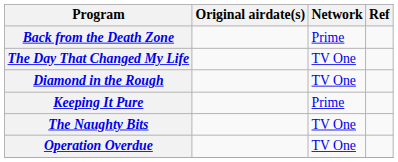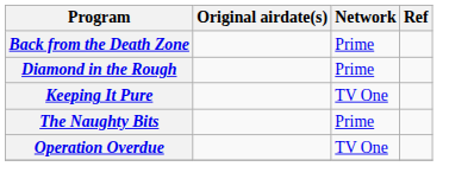 <table class="wikitable plainrowheaders sortable" style="text-align:left">
 <tr>
 <th>Program</th>
 <th>Original airdate(s)</th>
 <th>Network</th>
 <th class="unsortable">Ref</th>
 </tr>
 <tr>
 <th scope="row"><em><a href='#'>Back from the Death Zone</a></em></th>
 <td></td>
 <td><a href='#'>Prime</a></td>
 <td></td>
 </tr>
 <tr>
-<th scope="row"><em><a href='#'>The Day That Changed My Life</a></em></th>
+<th scope="row"><em><a href='#'>Diamond in the Rough</a></em></th>
+<td></td>
+<td><a href='#'>Prime</a></td>
+<td></td>
+</tr>
+<tr>
+<th scope="row"><em><a href='#'>Keeping It Pure</a></em></th>
 <td></td>
 <td><a href='#'>TV One</a></td>
 <td></td>
 </tr>
 <tr>
-<th scope="row"><em><a href='#'>Diamond in the Rough</a></em></th>
-<td></td>
-<td><a href='#'>TV One</a></td>
-<td></td>
-</tr>
-<tr>
-<th scope="row"><em><a href='#'>Keeping It Pure</a></em></th>
+<th scope="row"><em><a href='#'>The Naughty Bits</a></em></th>
 <td></td>
 <td><a href='#'>Prime</a></td>
-<td></td>
-</tr>
-<tr>
-<th scope="row"><em><a href='#'>The Naughty Bits</a></em></th>
-<td></td>
-<td><a href='#'>TV One</a></td>
 <td></td>
 </tr>
 <tr>
 <th scope="row"><em><a href='#'>Operation Overdue</a></em></th>
 <td></td>
 <td><a href='#'>TV One</a></td>
 <td></td>
 </tr>
 <tr>
 </tr>
 </table>
